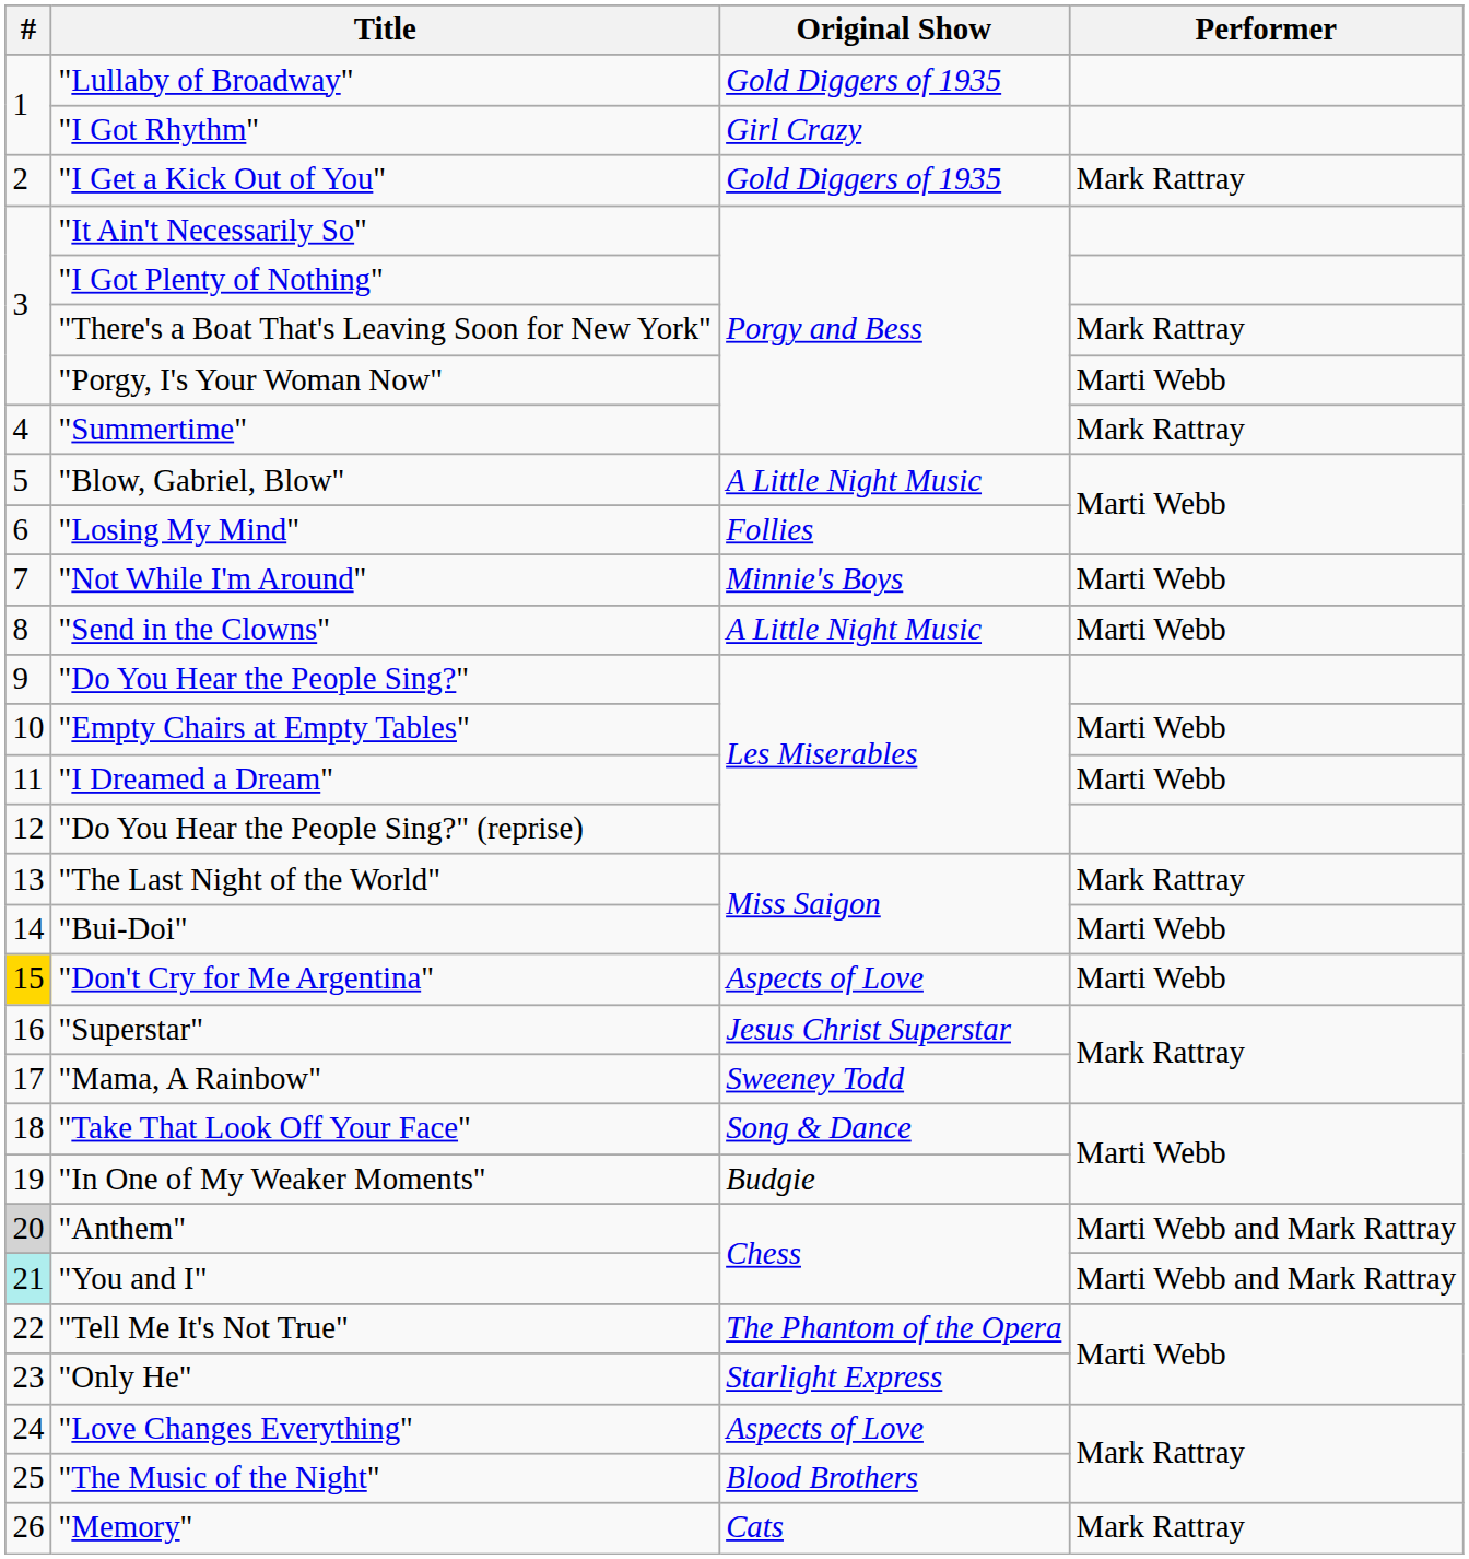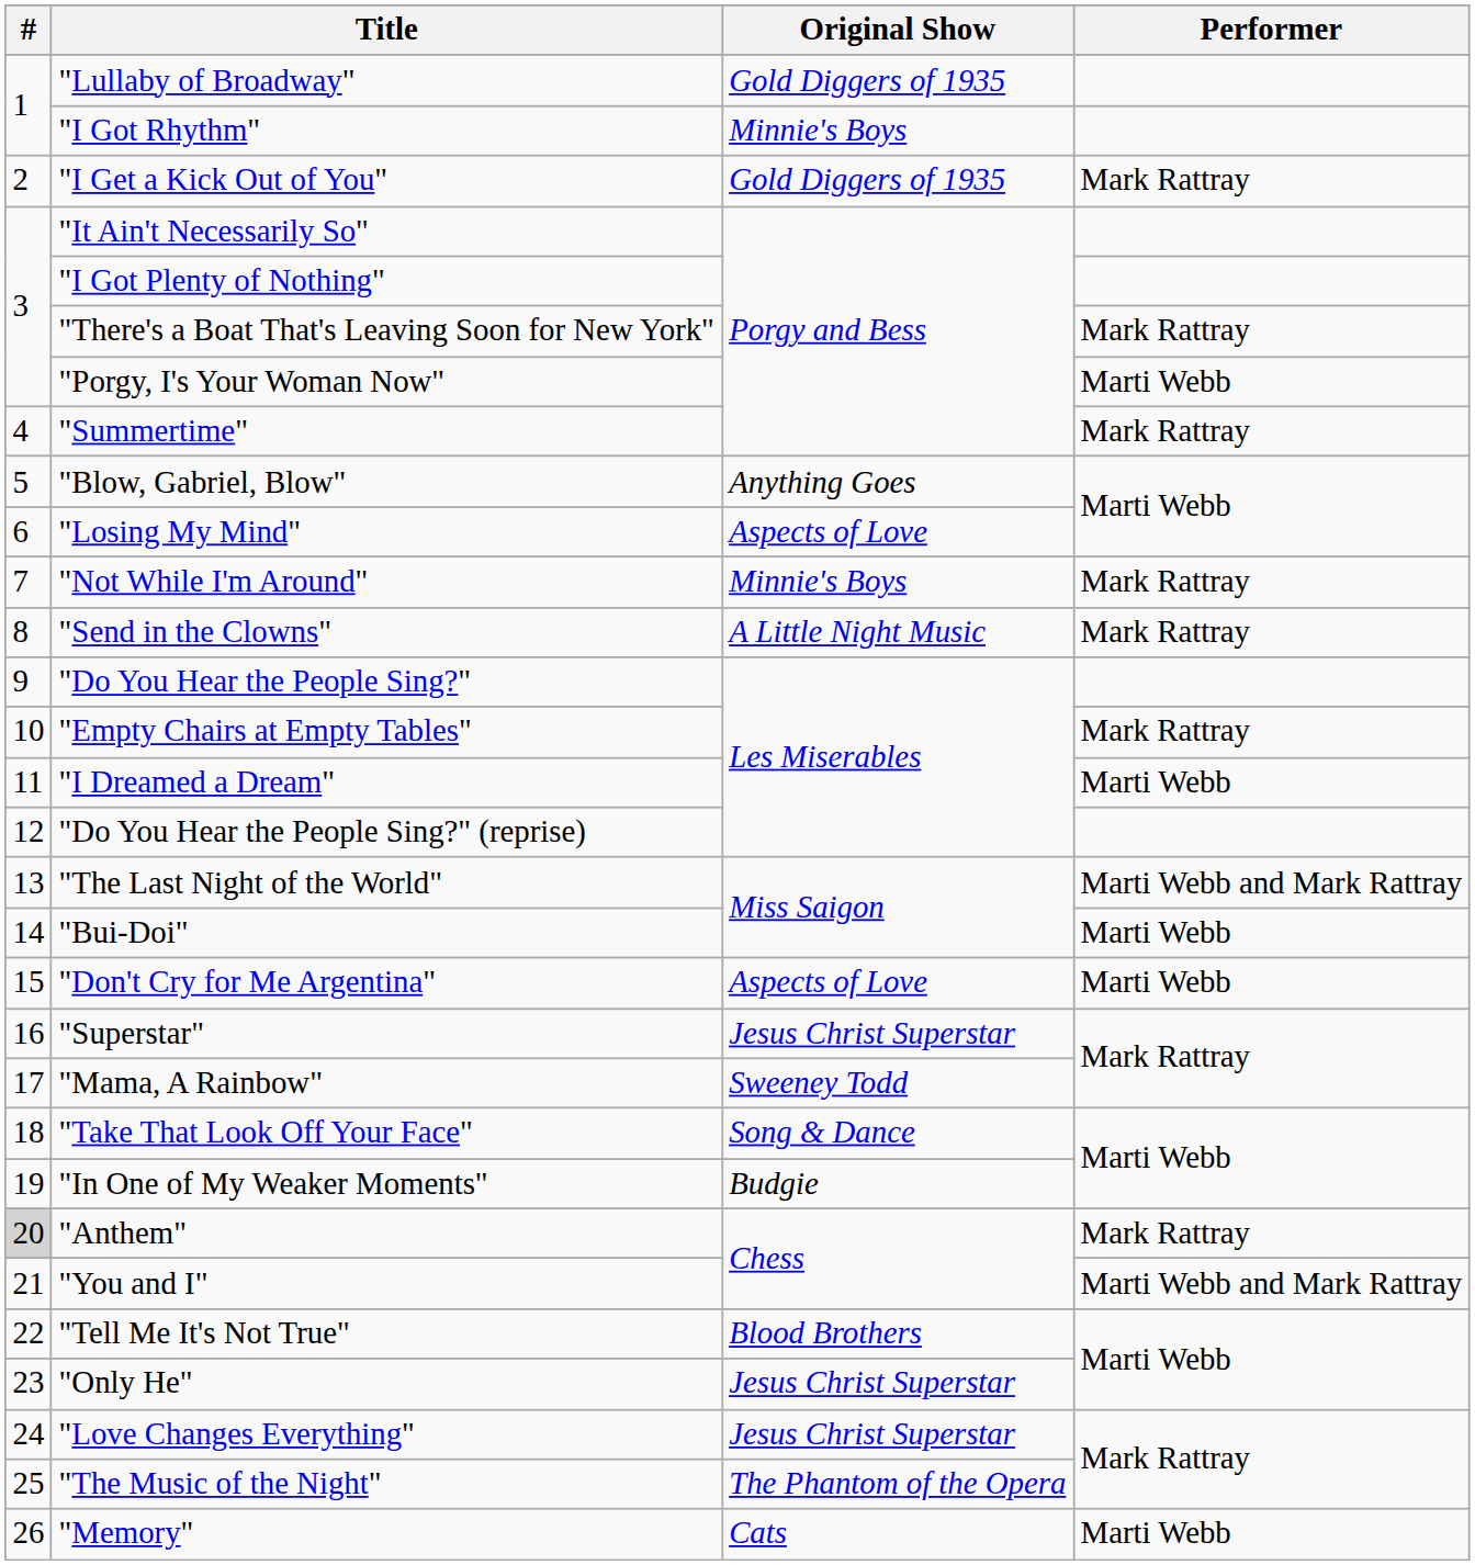 <table class="wikitable">
 <tr>
 <th>#</th>
 <th>Title</th>
 <th>Original Show</th>
 <th>Performer</th>
 </tr>
 <tr>
 <td rowspan="2">1</td>
 <td>"<a href='#'>Lullaby of Broadway</a>"</td>
 <td><em><a href='#'>Gold Diggers of 1935</a></em></td>
 <td></td>
 </tr>
 <tr>
 <td>"<a href='#'>I Got Rhythm</a>"</td>
-<td><em><a href='#'>Girl Crazy</a></em></td>
+<td><em><a href='#'>Minnie's Boys</a></em></td>
 <td></td>
 </tr>
 <tr>
 <td>2</td>
 <td>"<a href='#'>I Get a Kick Out of You</a>"</td>
 <td><em><a href='#'>Gold Diggers of 1935</a></em></td>
 <td>Mark Rattray</td>
 </tr>
 <tr>
 <td rowspan="4">3</td>
 <td>"<a href='#'>It Ain't Necessarily So</a>"</td>
 <td rowspan="5"><em><a href='#'>Porgy and Bess</a></em></td>
 <td></td>
 </tr>
 <tr>
 <td>"<a href='#'>I Got Plenty of Nothing</a>"</td>
 <td></td>
 </tr>
 <tr>
 <td>"There's a Boat That's Leaving Soon for New York"</td>
 <td>Mark Rattray</td>
 </tr>
 <tr>
 <td>"Porgy, I's Your Woman Now"</td>
 <td>Marti Webb</td>
 </tr>
 <tr>
 <td>4</td>
 <td>"<a href='#'>Summertime</a>"</td>
 <td>Mark Rattray</td>
 </tr>
 <tr>
 <td>5</td>
 <td>"Blow, Gabriel, Blow"</td>
-<td><em><a href='#'>A Little Night Music</a></em></td>
+<td><em>Anything Goes</em></td>
 <td rowspan="2">Marti Webb</td>
 </tr>
 <tr>
 <td>6</td>
 <td>"<a href='#'>Losing My Mind</a>"</td>
-<td><em><a href='#'>Follies</a></em></td>
+<td><em><a href='#'>Aspects of Love</a></em></td>
 </tr>
 <tr>
 <td>7</td>
 <td>"<a href='#'>Not While I'm Around</a>"</td>
 <td><em><a href='#'>Minnie's Boys</a></em></td>
-<td>Marti Webb</td>
+<td>Mark Rattray</td>
 </tr>
 <tr>
 <td>8</td>
 <td>"<a href='#'>Send in the Clowns</a>"</td>
 <td><em><a href='#'>A Little Night Music</a></em></td>
-<td>Marti Webb</td>
+<td>Mark Rattray</td>
 </tr>
 <tr>
 <td>9</td>
 <td>"<a href='#'>Do You Hear the People Sing?</a>"</td>
 <td rowspan="4"><em><a href='#'>Les Miserables</a></em></td>
 <td></td>
 </tr>
 <tr>
 <td>10</td>
 <td>"<a href='#'>Empty Chairs at Empty Tables</a>"</td>
-<td>Marti Webb</td>
+<td>Mark Rattray</td>
 </tr>
 <tr>
 <td>11</td>
 <td>"<a href='#'>I Dreamed a Dream</a>"</td>
 <td>Marti Webb</td>
 </tr>
 <tr>
 <td>12</td>
 <td>"Do You Hear the People Sing?" (reprise)</td>
 <td></td>
 </tr>
 <tr>
 <td>13</td>
 <td>"The Last Night of the World"</td>
 <td rowspan="2"><em><a href='#'>Miss Saigon</a></em></td>
-<td>Mark Rattray</td>
+<td>Marti Webb and Mark Rattray</td>
 </tr>
 <tr>
 <td>14</td>
 <td>"Bui-Doi"</td>
 <td>Marti Webb</td>
 </tr>
 <tr>
-<td style="background: gold;">15</td>
+<td>15</td>
 <td>"<a href='#'>Don't Cry for Me Argentina</a>"</td>
 <td><em><a href='#'>Aspects of Love</a></em></td>
 <td>Marti Webb</td>
 </tr>
 <tr>
 <td>16</td>
 <td>"Superstar"</td>
 <td><em><a href='#'>Jesus Christ Superstar</a></em></td>
 <td rowspan="2">Mark Rattray</td>
 </tr>
 <tr>
 <td>17</td>
 <td>"Mama, A Rainbow"</td>
 <td><em><a href='#'>Sweeney Todd</a></em></td>
 </tr>
 <tr>
 <td>18</td>
 <td>"<a href='#'>Take That Look Off Your Face</a>"</td>
 <td><em><a href='#'>Song & Dance</a></em></td>
 <td rowspan="2">Marti Webb</td>
 </tr>
 <tr>
 <td>19</td>
 <td>"In One of My Weaker Moments"</td>
 <td><em>Budgie</em></td>
 </tr>
 <tr>
 <td style="background: lightgrey;">20</td>
 <td>"Anthem"</td>
 <td rowspan="2"><em><a href='#'>Chess</a></em></td>
-<td>Marti Webb and Mark Rattray</td>
+<td>Mark Rattray</td>
 </tr>
 <tr>
-<td style="background: paleturquoise;">21</td>
+<td>21</td>
 <td>"You and I"</td>
 <td>Marti Webb and Mark Rattray</td>
 </tr>
 <tr>
 <td>22</td>
 <td>"Tell Me It's Not True"</td>
-<td><em><a href='#'>The Phantom of the Opera</a></em></td>
+<td><em><a href='#'>Blood Brothers</a></em></td>
 <td rowspan="2">Marti Webb</td>
 </tr>
 <tr>
 <td>23</td>
 <td>"Only He"</td>
-<td><em><a href='#'>Starlight Express</a></em></td>
+<td><em><a href='#'>Jesus Christ Superstar</a></em></td>
 </tr>
 <tr>
 <td>24</td>
 <td>"<a href='#'>Love Changes Everything</a>"</td>
-<td><em><a href='#'>Aspects of Love</a></em></td>
+<td><em><a href='#'>Jesus Christ Superstar</a></em></td>
 <td rowspan="2">Mark Rattray</td>
 </tr>
 <tr>
 <td>25</td>
 <td>"<a href='#'>The Music of the Night</a>"</td>
-<td><em><a href='#'>Blood Brothers</a></em></td>
+<td><em><a href='#'>The Phantom of the Opera</a></em></td>
 </tr>
 <tr>
 <td>26</td>
 <td>"<a href='#'>Memory</a>"</td>
 <td><em><a href='#'>Cats</a></em></td>
-<td>Mark Rattray</td>
+<td>Marti Webb</td>
 </tr>
 </table>
